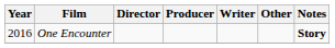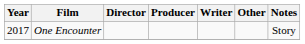 <table class="wikitable sortable" style="text-align:center">
 <tr>
 <th>Year</th>
 <th>Film</th>
 <th>Director</th>
 <th>Producer</th>
 <th>Writer</th>
 <th>Other</th>
 <th>Notes</th>
 </tr>
 <tr>
-<td>2016</td>
+<td>2017</td>
 <td style="text-align:left"><em>One Encounter</em></td>
 <td></td>
 <td></td>
 <td></td>
 <td></td>
-<td><strong>Story</strong></td>
+<td>Story</td>
 </tr>
 <tr>
 </tr>
 </table>
